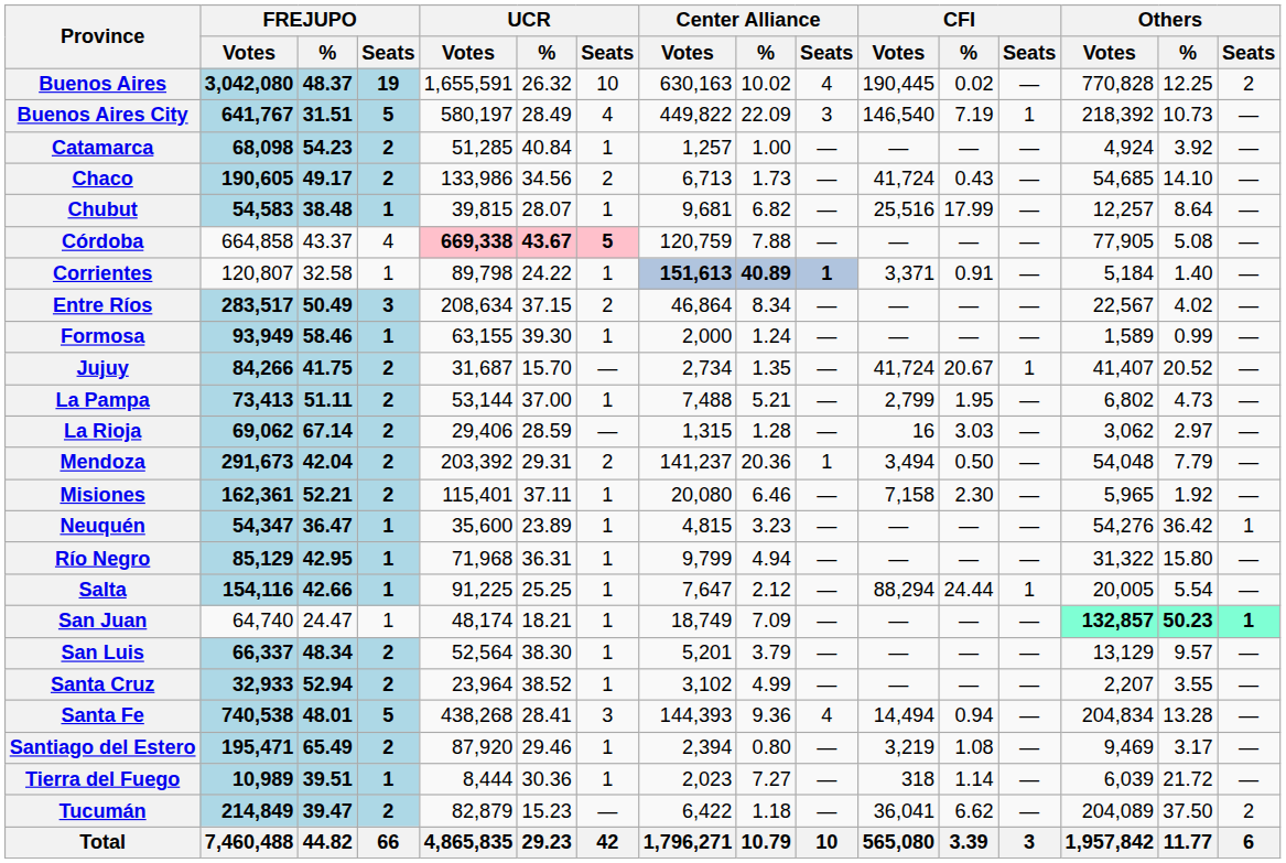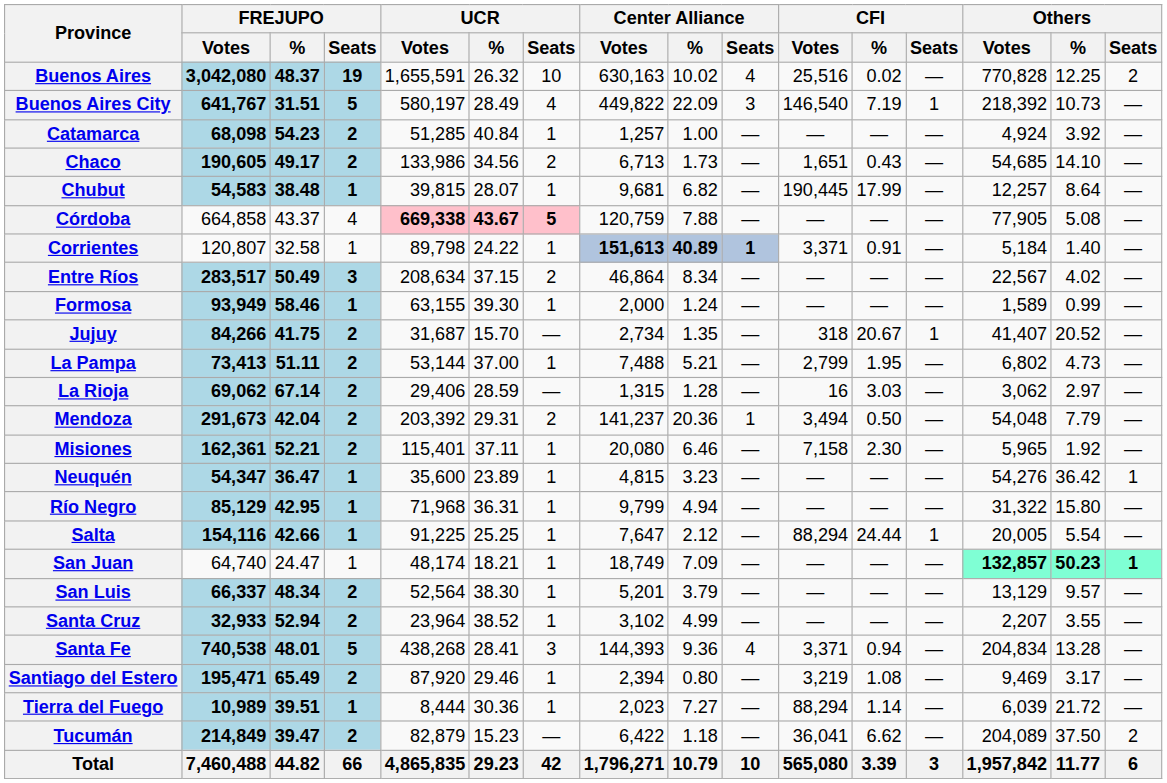 <table class="wikitable sortable plainrowheaders" style="text-align:right;">
 <tr>
 <th rowspan=2>Province</th>
 <th colspan=3>FREJUPO</th>
 <th colspan=3>UCR</th>
 <th colspan=3>Center Alliance</th>
 <th colspan=3>CFI</th>
 <th colspan=3>Others</th>
 </tr>
 <tr>
 <th>Votes</th>
 <th>%</th>
 <th>Seats</th>
 <th>Votes</th>
 <th>%</th>
 <th>Seats</th>
 <th>Votes</th>
 <th>%</th>
 <th>Seats</th>
 <th>Votes</th>
 <th>%</th>
 <th>Seats</th>
 <th>Votes</th>
 <th>%</th>
 <th>Seats</th>
 </tr>
 <tr>
 <th scope=row><a href='#'>Buenos Aires</a></th>
 <td bgcolor=lightblue><strong>3,042,080</strong></td>
 <td bgcolor=lightblue><strong>48.37</strong></td>
 <td bgcolor=lightblue align=center><strong>19</strong></td>
 <td>1,655,591</td>
 <td>26.32</td>
 <td align=center>10</td>
 <td>630,163</td>
 <td>10.02</td>
 <td align=center>4</td>
-<td>190,445</td>
+<td>25,516</td>
 <td>0.02</td>
 <td align=center>—</td>
 <td>770,828</td>
 <td>12.25</td>
 <td align=center>2</td>
 </tr>
 <tr>
 <th scope=row><a href='#'>Buenos Aires City</a></th>
 <td bgcolor=lightblue><strong>641,767</strong></td>
 <td bgcolor=lightblue><strong>31.51</strong></td>
 <td bgcolor=lightblue align=center><strong>5</strong></td>
 <td>580,197</td>
 <td>28.49</td>
 <td align=center>4</td>
 <td>449,822</td>
 <td>22.09</td>
 <td align=center>3</td>
 <td>146,540</td>
 <td>7.19</td>
 <td align=center>1</td>
 <td>218,392</td>
 <td>10.73</td>
 <td align=center>—</td>
 </tr>
 <tr>
 <th scope=row><a href='#'>Catamarca</a></th>
 <td bgcolor=lightblue><strong>68,098</strong></td>
 <td bgcolor=lightblue><strong>54.23</strong></td>
 <td bgcolor=lightblue align=center><strong>2</strong></td>
 <td>51,285</td>
 <td>40.84</td>
 <td align=center>1</td>
 <td>1,257</td>
 <td>1.00</td>
 <td align=center>—</td>
 <td align=center>—</td>
 <td align=center>—</td>
 <td align=center>—</td>
 <td>4,924</td>
 <td>3.92</td>
 <td align=center>—</td>
 </tr>
 <tr>
 <th scope=row><a href='#'>Chaco</a></th>
 <td bgcolor=lightblue><strong>190,605</strong></td>
 <td bgcolor=lightblue><strong>49.17</strong></td>
 <td bgcolor=lightblue align=center><strong>2</strong></td>
 <td>133,986</td>
 <td>34.56</td>
 <td align=center>2</td>
 <td>6,713</td>
 <td>1.73</td>
 <td align=center>—</td>
-<td>41,724</td>
+<td>1,651</td>
 <td>0.43</td>
 <td align=center>—</td>
 <td>54,685</td>
 <td>14.10</td>
 <td align=center>—</td>
 </tr>
 <tr>
 <th scope=row><a href='#'>Chubut</a></th>
 <td bgcolor=lightblue><strong>54,583</strong></td>
 <td bgcolor=lightblue><strong>38.48</strong></td>
 <td bgcolor=lightblue align=center><strong>1</strong></td>
 <td>39,815</td>
 <td>28.07</td>
 <td align=center>1</td>
 <td>9,681</td>
 <td>6.82</td>
 <td align=center>—</td>
-<td>25,516</td>
+<td>190,445</td>
 <td>17.99</td>
 <td align=center>—</td>
 <td>12,257</td>
 <td>8.64</td>
 <td align=center>—</td>
 </tr>
 <tr>
 <th scope=row><a href='#'>Córdoba</a></th>
 <td>664,858</td>
 <td>43.37</td>
 <td align=center>4</td>
 <td bgcolor=pink><strong>669,338</strong></td>
 <td bgcolor=pink><strong>43.67</strong></td>
 <td bgcolor=pink align=center><strong>5</strong></td>
 <td>120,759</td>
 <td>7.88</td>
 <td align=center>—</td>
 <td align=center>—</td>
 <td align=center>—</td>
 <td align=center>—</td>
 <td>77,905</td>
 <td>5.08</td>
 <td align=center>—</td>
 </tr>
 <tr>
 <th scope=row><a href='#'>Corrientes</a></th>
 <td>120,807</td>
 <td>32.58</td>
 <td align=center>1</td>
 <td>89,798</td>
 <td>24.22</td>
 <td align=center>1</td>
 <td bgcolor=LightSteelBlue><strong>151,613</strong></td>
 <td bgcolor=LightSteelBlue><strong>40.89</strong></td>
 <td bgcolor=LightSteelBlue align=center><strong>1</strong></td>
 <td>3,371</td>
 <td>0.91</td>
 <td align=center>—</td>
 <td>5,184</td>
 <td>1.40</td>
 <td align=center>—</td>
 </tr>
 <tr>
 <th scope=row><a href='#'>Entre Ríos</a></th>
 <td bgcolor=lightblue><strong>283,517</strong></td>
 <td bgcolor=lightblue><strong>50.49</strong></td>
 <td bgcolor=lightblue align=center><strong>3</strong></td>
 <td>208,634</td>
 <td>37.15</td>
 <td align=center>2</td>
 <td>46,864</td>
 <td>8.34</td>
 <td align=center>—</td>
 <td align=center>—</td>
 <td align=center>—</td>
 <td align=center>—</td>
 <td>22,567</td>
 <td>4.02</td>
 <td align=center>—</td>
 </tr>
 <tr>
 <th scope=row><a href='#'>Formosa</a></th>
 <td bgcolor=lightblue><strong>93,949</strong></td>
 <td bgcolor=lightblue><strong>58.46</strong></td>
 <td bgcolor=lightblue align=center><strong>1</strong></td>
 <td>63,155</td>
 <td>39.30</td>
 <td align=center>1</td>
 <td>2,000</td>
 <td>1.24</td>
 <td align=center>—</td>
 <td align=center>—</td>
 <td align=center>—</td>
 <td align=center>—</td>
 <td>1,589</td>
 <td>0.99</td>
 <td align=center>—</td>
 </tr>
 <tr>
 <th scope=row><a href='#'>Jujuy</a></th>
 <td bgcolor=lightblue><strong>84,266</strong></td>
 <td bgcolor=lightblue><strong>41.75</strong></td>
 <td bgcolor=lightblue align=center><strong>2</strong></td>
 <td>31,687</td>
 <td>15.70</td>
 <td align=center>—</td>
 <td>2,734</td>
 <td>1.35</td>
 <td align=center>—</td>
-<td>41,724</td>
+<td>318</td>
 <td>20.67</td>
 <td align=center>1</td>
 <td>41,407</td>
 <td>20.52</td>
 <td align=center>—</td>
 </tr>
 <tr>
 <th scope=row><a href='#'>La Pampa</a></th>
 <td bgcolor=lightblue><strong>73,413</strong></td>
 <td bgcolor=lightblue><strong>51.11</strong></td>
 <td bgcolor=lightblue align=center><strong>2</strong></td>
 <td>53,144</td>
 <td>37.00</td>
 <td align=center>1</td>
 <td>7,488</td>
 <td>5.21</td>
 <td align=center>—</td>
 <td>2,799</td>
 <td>1.95</td>
 <td align=center>—</td>
 <td>6,802</td>
 <td>4.73</td>
 <td align=center>—</td>
 </tr>
 <tr>
 <th scope=row><a href='#'>La Rioja</a></th>
 <td bgcolor=lightblue><strong>69,062</strong></td>
 <td bgcolor=lightblue><strong>67.14</strong></td>
 <td bgcolor=lightblue align=center><strong>2</strong></td>
 <td>29,406</td>
 <td>28.59</td>
 <td align=center>—</td>
 <td>1,315</td>
 <td>1.28</td>
 <td align=center>—</td>
 <td>16</td>
 <td>3.03</td>
 <td align=center>—</td>
 <td>3,062</td>
 <td>2.97</td>
 <td align=center>—</td>
 </tr>
 <tr>
 <th scope=row><a href='#'>Mendoza</a></th>
 <td bgcolor=lightblue><strong>291,673</strong></td>
 <td bgcolor=lightblue><strong>42.04</strong></td>
 <td bgcolor=lightblue align=center><strong>2</strong></td>
 <td>203,392</td>
 <td>29.31</td>
 <td align=center>2</td>
 <td>141,237</td>
 <td>20.36</td>
 <td align=center>1</td>
 <td>3,494</td>
 <td>0.50</td>
 <td align=center>—</td>
 <td>54,048</td>
 <td>7.79</td>
 <td align=center>—</td>
 </tr>
 <tr>
 <th scope=row><a href='#'>Misiones</a></th>
 <td bgcolor=lightblue><strong>162,361</strong></td>
 <td bgcolor=lightblue><strong>52.21</strong></td>
 <td bgcolor=lightblue align=center><strong>2</strong></td>
 <td>115,401</td>
 <td>37.11</td>
 <td align=center>1</td>
 <td>20,080</td>
 <td>6.46</td>
 <td align=center>—</td>
 <td>7,158</td>
 <td>2.30</td>
 <td align=center>—</td>
 <td>5,965</td>
 <td>1.92</td>
 <td align=center>—</td>
 </tr>
 <tr>
 <th scope=row><a href='#'>Neuquén</a></th>
 <td bgcolor=lightblue><strong>54,347</strong></td>
 <td bgcolor=lightblue><strong>36.47</strong></td>
 <td bgcolor=lightblue align=center><strong>1</strong></td>
 <td>35,600</td>
 <td>23.89</td>
 <td align=center>1</td>
 <td>4,815</td>
 <td>3.23</td>
 <td align=center>—</td>
 <td align=center>—</td>
 <td align=center>—</td>
 <td align=center>—</td>
 <td>54,276</td>
 <td>36.42</td>
 <td align=center>1</td>
 </tr>
 <tr>
 <th scope=row><a href='#'>Río Negro</a></th>
 <td bgcolor=lightblue><strong>85,129</strong></td>
 <td bgcolor=lightblue><strong>42.95</strong></td>
 <td bgcolor=lightblue align=center><strong>1</strong></td>
 <td>71,968</td>
 <td>36.31</td>
 <td align=center>1</td>
 <td>9,799</td>
 <td>4.94</td>
 <td align=center>—</td>
 <td align=center>—</td>
 <td align=center>—</td>
 <td align=center>—</td>
 <td>31,322</td>
 <td>15.80</td>
 <td align=center>—</td>
 </tr>
 <tr>
 <th scope=row><a href='#'>Salta</a></th>
 <td bgcolor=lightblue><strong>154,116</strong></td>
 <td bgcolor=lightblue><strong>42.66</strong></td>
 <td bgcolor=lightblue align=center><strong>1</strong></td>
 <td>91,225</td>
 <td>25.25</td>
 <td align=center>1</td>
 <td>7,647</td>
 <td>2.12</td>
 <td align=center>—</td>
 <td>88,294</td>
 <td>24.44</td>
 <td align=center>1</td>
 <td>20,005</td>
 <td>5.54</td>
 <td align=center>—</td>
 </tr>
 <tr>
 <th scope=row><a href='#'>San Juan</a></th>
 <td>64,740</td>
 <td>24.47</td>
 <td align=center>1</td>
 <td>48,174</td>
 <td>18.21</td>
 <td align=center>1</td>
 <td>18,749</td>
 <td>7.09</td>
 <td align=center>—</td>
 <td align=center>—</td>
 <td align=center>—</td>
 <td align=center>—</td>
 <td bgcolor=Aquamarine><strong>132,857</strong></td>
 <td bgcolor=Aquamarine><strong>50.23</strong></td>
 <td bgcolor=Aquamarine align=center><strong>1</strong></td>
 </tr>
 <tr>
 <th scope=row><a href='#'>San Luis</a></th>
 <td bgcolor=lightblue><strong>66,337</strong></td>
 <td bgcolor=lightblue><strong>48.34</strong></td>
 <td bgcolor=lightblue align=center><strong>2</strong></td>
 <td>52,564</td>
 <td>38.30</td>
 <td align=center>1</td>
 <td>5,201</td>
 <td>3.79</td>
 <td align=center>—</td>
 <td align=center>—</td>
 <td align=center>—</td>
 <td align=center>—</td>
 <td>13,129</td>
 <td>9.57</td>
 <td align=center>—</td>
 </tr>
 <tr>
 <th scope=row><a href='#'>Santa Cruz</a></th>
 <td bgcolor=lightblue><strong>32,933</strong></td>
 <td bgcolor=lightblue><strong>52.94</strong></td>
 <td bgcolor=lightblue align=center><strong>2</strong></td>
 <td>23,964</td>
 <td>38.52</td>
 <td align=center>1</td>
 <td>3,102</td>
 <td>4.99</td>
 <td align=center>—</td>
 <td align=center>—</td>
 <td align=center>—</td>
 <td align=center>—</td>
 <td>2,207</td>
 <td>3.55</td>
 <td align=center>—</td>
 </tr>
 <tr>
 <th scope=row><a href='#'>Santa Fe</a></th>
 <td bgcolor=lightblue><strong>740,538</strong></td>
 <td bgcolor=lightblue><strong>48.01</strong></td>
 <td bgcolor=lightblue align=center><strong>5</strong></td>
 <td>438,268</td>
 <td>28.41</td>
 <td align=center>3</td>
 <td>144,393</td>
 <td>9.36</td>
 <td align=center>4</td>
-<td>14,494</td>
+<td>3,371</td>
 <td>0.94</td>
 <td align=center>—</td>
 <td>204,834</td>
 <td>13.28</td>
 <td align=center>—</td>
 </tr>
 <tr>
 <th scope=row><a href='#'>Santiago del Estero</a></th>
 <td bgcolor=lightblue><strong>195,471</strong></td>
 <td bgcolor=lightblue><strong>65.49</strong></td>
 <td bgcolor=lightblue align=center><strong>2</strong></td>
 <td>87,920</td>
 <td>29.46</td>
 <td align=center>1</td>
 <td>2,394</td>
 <td>0.80</td>
 <td align=center>—</td>
 <td>3,219</td>
 <td>1.08</td>
 <td align=center>—</td>
 <td>9,469</td>
 <td>3.17</td>
 <td align=center>—</td>
 </tr>
 <tr>
 <th scope=row><a href='#'>Tierra del Fuego</a></th>
 <td bgcolor=lightblue><strong>10,989</strong></td>
 <td bgcolor=lightblue><strong>39.51</strong></td>
 <td bgcolor=lightblue align=center><strong>1</strong></td>
 <td>8,444</td>
 <td>30.36</td>
 <td align=center>1</td>
 <td>2,023</td>
 <td>7.27</td>
 <td align=center>—</td>
-<td>318</td>
+<td>88,294</td>
 <td>1.14</td>
 <td align=center>—</td>
 <td>6,039</td>
 <td>21.72</td>
 <td align=center>—</td>
 </tr>
 <tr>
 <th scope=row><a href='#'>Tucumán</a></th>
 <td bgcolor=lightblue><strong>214,849</strong></td>
 <td bgcolor=lightblue><strong>39.47</strong></td>
 <td bgcolor=lightblue align=center><strong>2</strong></td>
 <td>82,879</td>
 <td>15.23</td>
 <td align=center>—</td>
 <td>6,422</td>
 <td>1.18</td>
 <td align=center>—</td>
 <td>36,041</td>
 <td>6.62</td>
 <td align=center>—</td>
 <td>204,089</td>
 <td>37.50</td>
 <td align=center>2</td>
 </tr>
 <tr>
 <th>Total</th>
 <th>7,460,488</th>
 <th>44.82</th>
 <th>66</th>
 <th>4,865,835</th>
 <th>29.23</th>
 <th>42</th>
 <th>1,796,271</th>
 <th>10.79</th>
 <th>10</th>
 <th>565,080</th>
 <th>3.39</th>
 <th>3</th>
 <th>1,957,842</th>
 <th>11.77</th>
 <th>6</th>
 </tr>
 </table>
